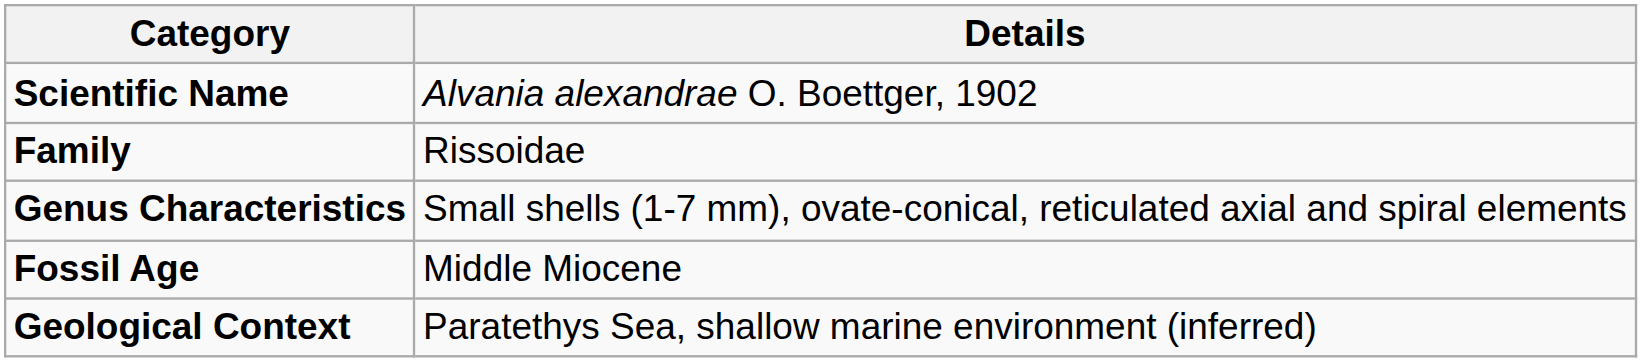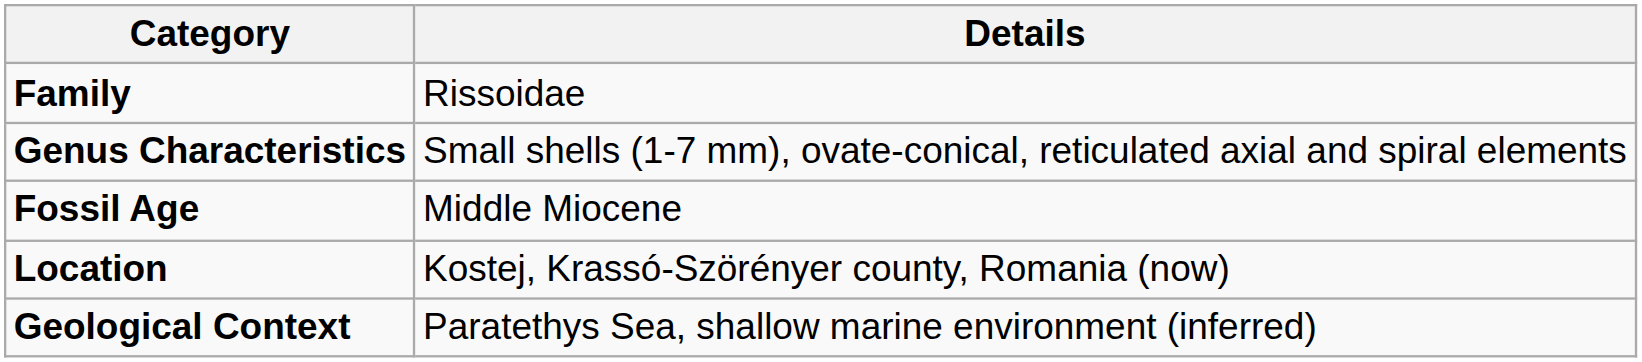 <table class="wikitable">
 <tr>
 <th><strong>Category</strong></th>
 <th><strong>Details</strong></th>
-</tr>
-<tr>
-<td><strong>Scientific Name</strong></td>
-<td><em>Alvania alexandrae</em> O. Boettger, 1902</td>
 </tr>
 <tr>
 <td><strong>Family</strong></td>
 <td>Rissoidae</td>
 </tr>
 <tr>
 <td><strong>Genus Characteristics</strong></td>
 <td>Small shells (1-7 mm), ovate-conical, reticulated axial and spiral elements</td>
 </tr>
 <tr>
 <td><strong>Fossil Age</strong></td>
 <td>Middle Miocene</td>
 </tr>
 <tr>
+<td><strong>Location</strong></td>
+<td>Kostej, Krassó-Szörényer county, Romania (now)</td>
+</tr>
+<tr>
 <td><strong>Geological Context</strong></td>
 <td>Paratethys Sea, shallow marine environment (inferred)</td>
 </tr>
 </table>
